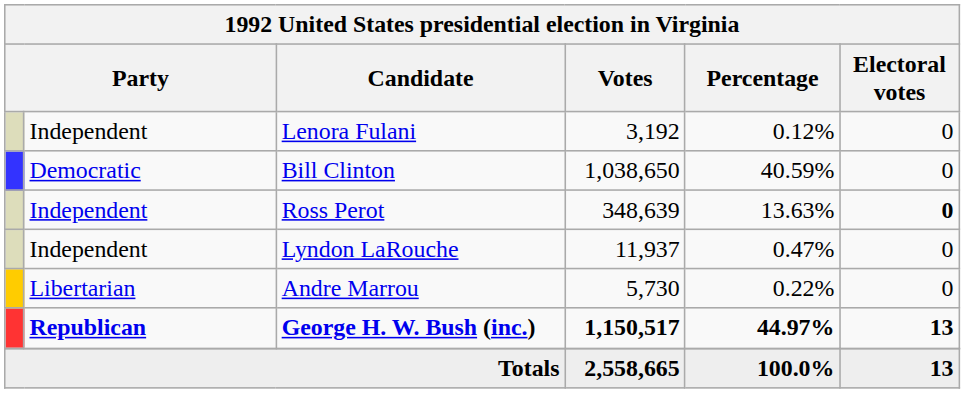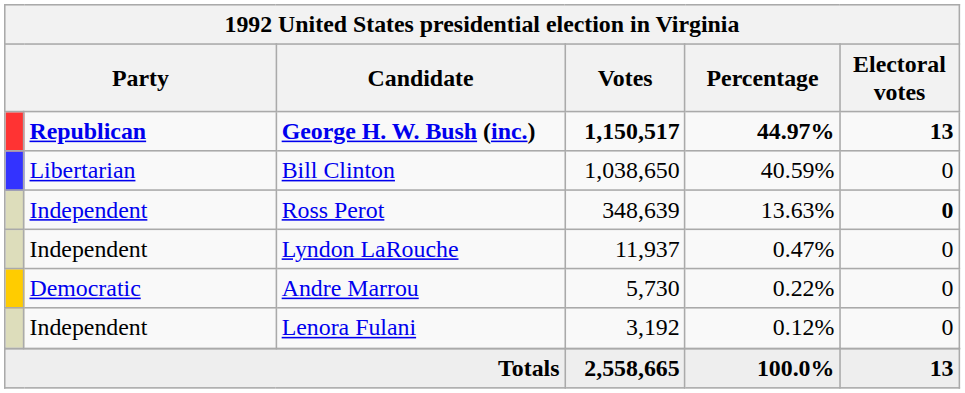 <table class="wikitable" style="font-size: 95%;">
 <tr>
 <th colspan="6">1992 United States presidential election in Virginia</th>
 </tr>
 <tr>
 <th colspan="2" style="width: 15em">Party</th>
 <th style="width: 17em">Candidate</th>
 <th style="width: 5em">Votes</th>
 <th style="width: 7em">Percentage</th>
 <th style="width: 5em">Electoral votes</th>
 </tr>
 <tr>
-<th style="background-color:#DDDDBB; width: 3px"></th>
-<td style="width: 130px">Independent</td>
-<td><a href='#'>Lenora Fulani</a></td>
-<td align="right">3,192</td>
-<td align="right">0.12%</td>
-<td align="right">0</td>
+<th style="background-color:#FF3333; width: 3px"></th>
+<td style="width: 130px"><strong><a href='#'>Republican</a></strong></td>
+<td><strong><a href='#'>George H. W. Bush</a> (<a href='#'>inc.</a>)</strong></td>
+<td align="right"><strong>1,150,517</strong></td>
+<td align="right"><strong>44.97%</strong></td>
+<td align="right"><strong>13</strong></td>
 </tr>
 <tr>
 <th style="background-color:#3333FF; width: 3px"></th>
-<td style="width: 130px"><a href='#'>Democratic</a></td>
+<td style="width: 130px"><a href='#'>Libertarian</a></td>
 <td><a href='#'>Bill Clinton</a></td>
 <td align="right">1,038,650</td>
 <td align="right">40.59%</td>
 <td align="right">0</td>
 </tr>
 <tr>
 <th style="background-color:#DDDDBB; width: 3px"></th>
 <td style="width: 130px"><a href='#'>Independent</a></td>
 <td><a href='#'>Ross Perot</a></td>
 <td align="right">348,639</td>
 <td align="right">13.63%</td>
 <td align="right"><strong>0</strong></td>
 </tr>
 <tr>
 <th style="background-color:#DDDDBB; width: 3px"></th>
 <td style="width: 130px">Independent</td>
 <td><a href='#'>Lyndon LaRouche</a></td>
 <td align="right">11,937</td>
 <td align="right">0.47%</td>
 <td align="right">0</td>
 </tr>
 <tr>
 <th style="background-color:#FFCC00; width: 3px"></th>
-<td style="width: 130px"><a href='#'>Libertarian</a></td>
+<td style="width: 130px"><a href='#'>Democratic</a></td>
 <td><a href='#'>Andre Marrou</a></td>
 <td align="right">5,730</td>
 <td align="right">0.22%</td>
 <td align="right">0</td>
 </tr>
 <tr>
-<th style="background-color:#FF3333; width: 3px"></th>
-<td style="width: 130px"><strong><a href='#'>Republican</a></strong></td>
-<td><strong><a href='#'>George H. W. Bush</a> (<a href='#'>inc.</a>)</strong></td>
-<td align="right"><strong>1,150,517</strong></td>
-<td align="right"><strong>44.97%</strong></td>
-<td align="right"><strong>13</strong></td>
+<th style="background-color:#DDDDBB; width: 3px"></th>
+<td style="width: 130px">Independent</td>
+<td><a href='#'>Lenora Fulani</a></td>
+<td align="right">3,192</td>
+<td align="right">0.12%</td>
+<td align="right">0</td>
 </tr>
 <tr>
 </tr>
 <tr bgcolor="#EEEEEE">
 <td colspan="3" align="right"><strong>Totals</strong></td>
 <td align="right"><strong>2,558,665</strong></td>
 <td align="right"><strong>100.0%</strong></td>
 <td align="right"><strong>13</strong></td>
 </tr>
 </table>
